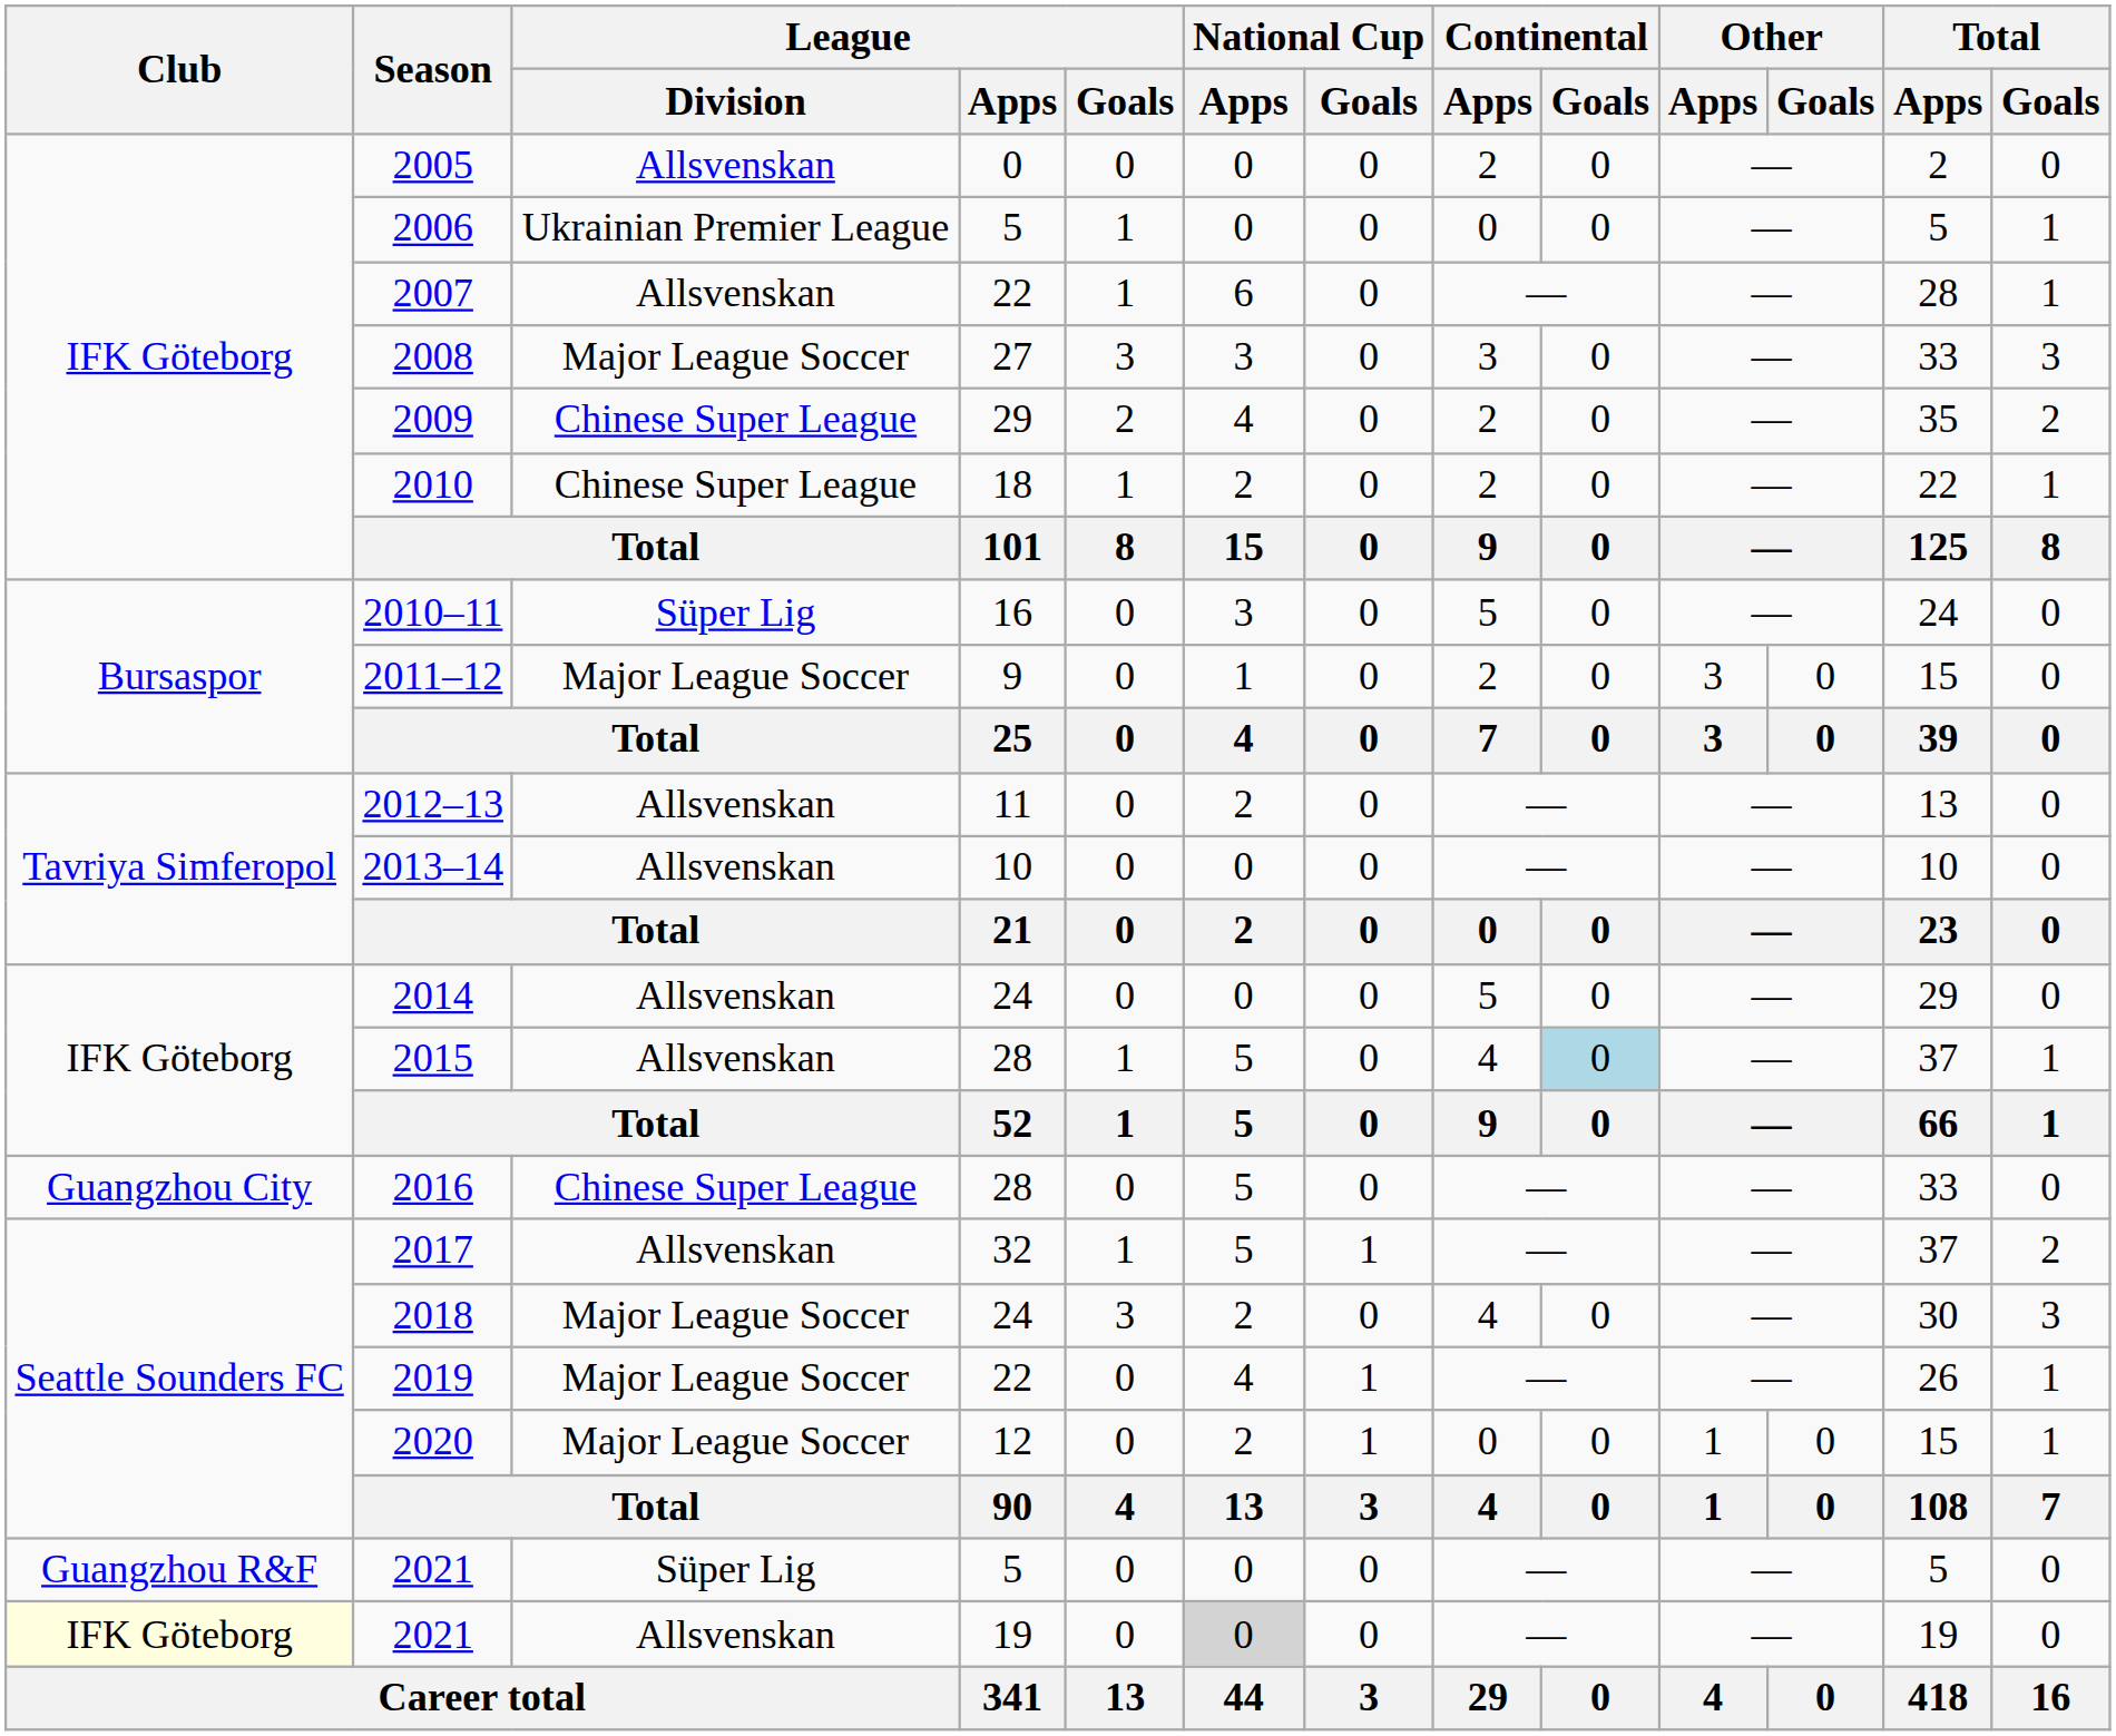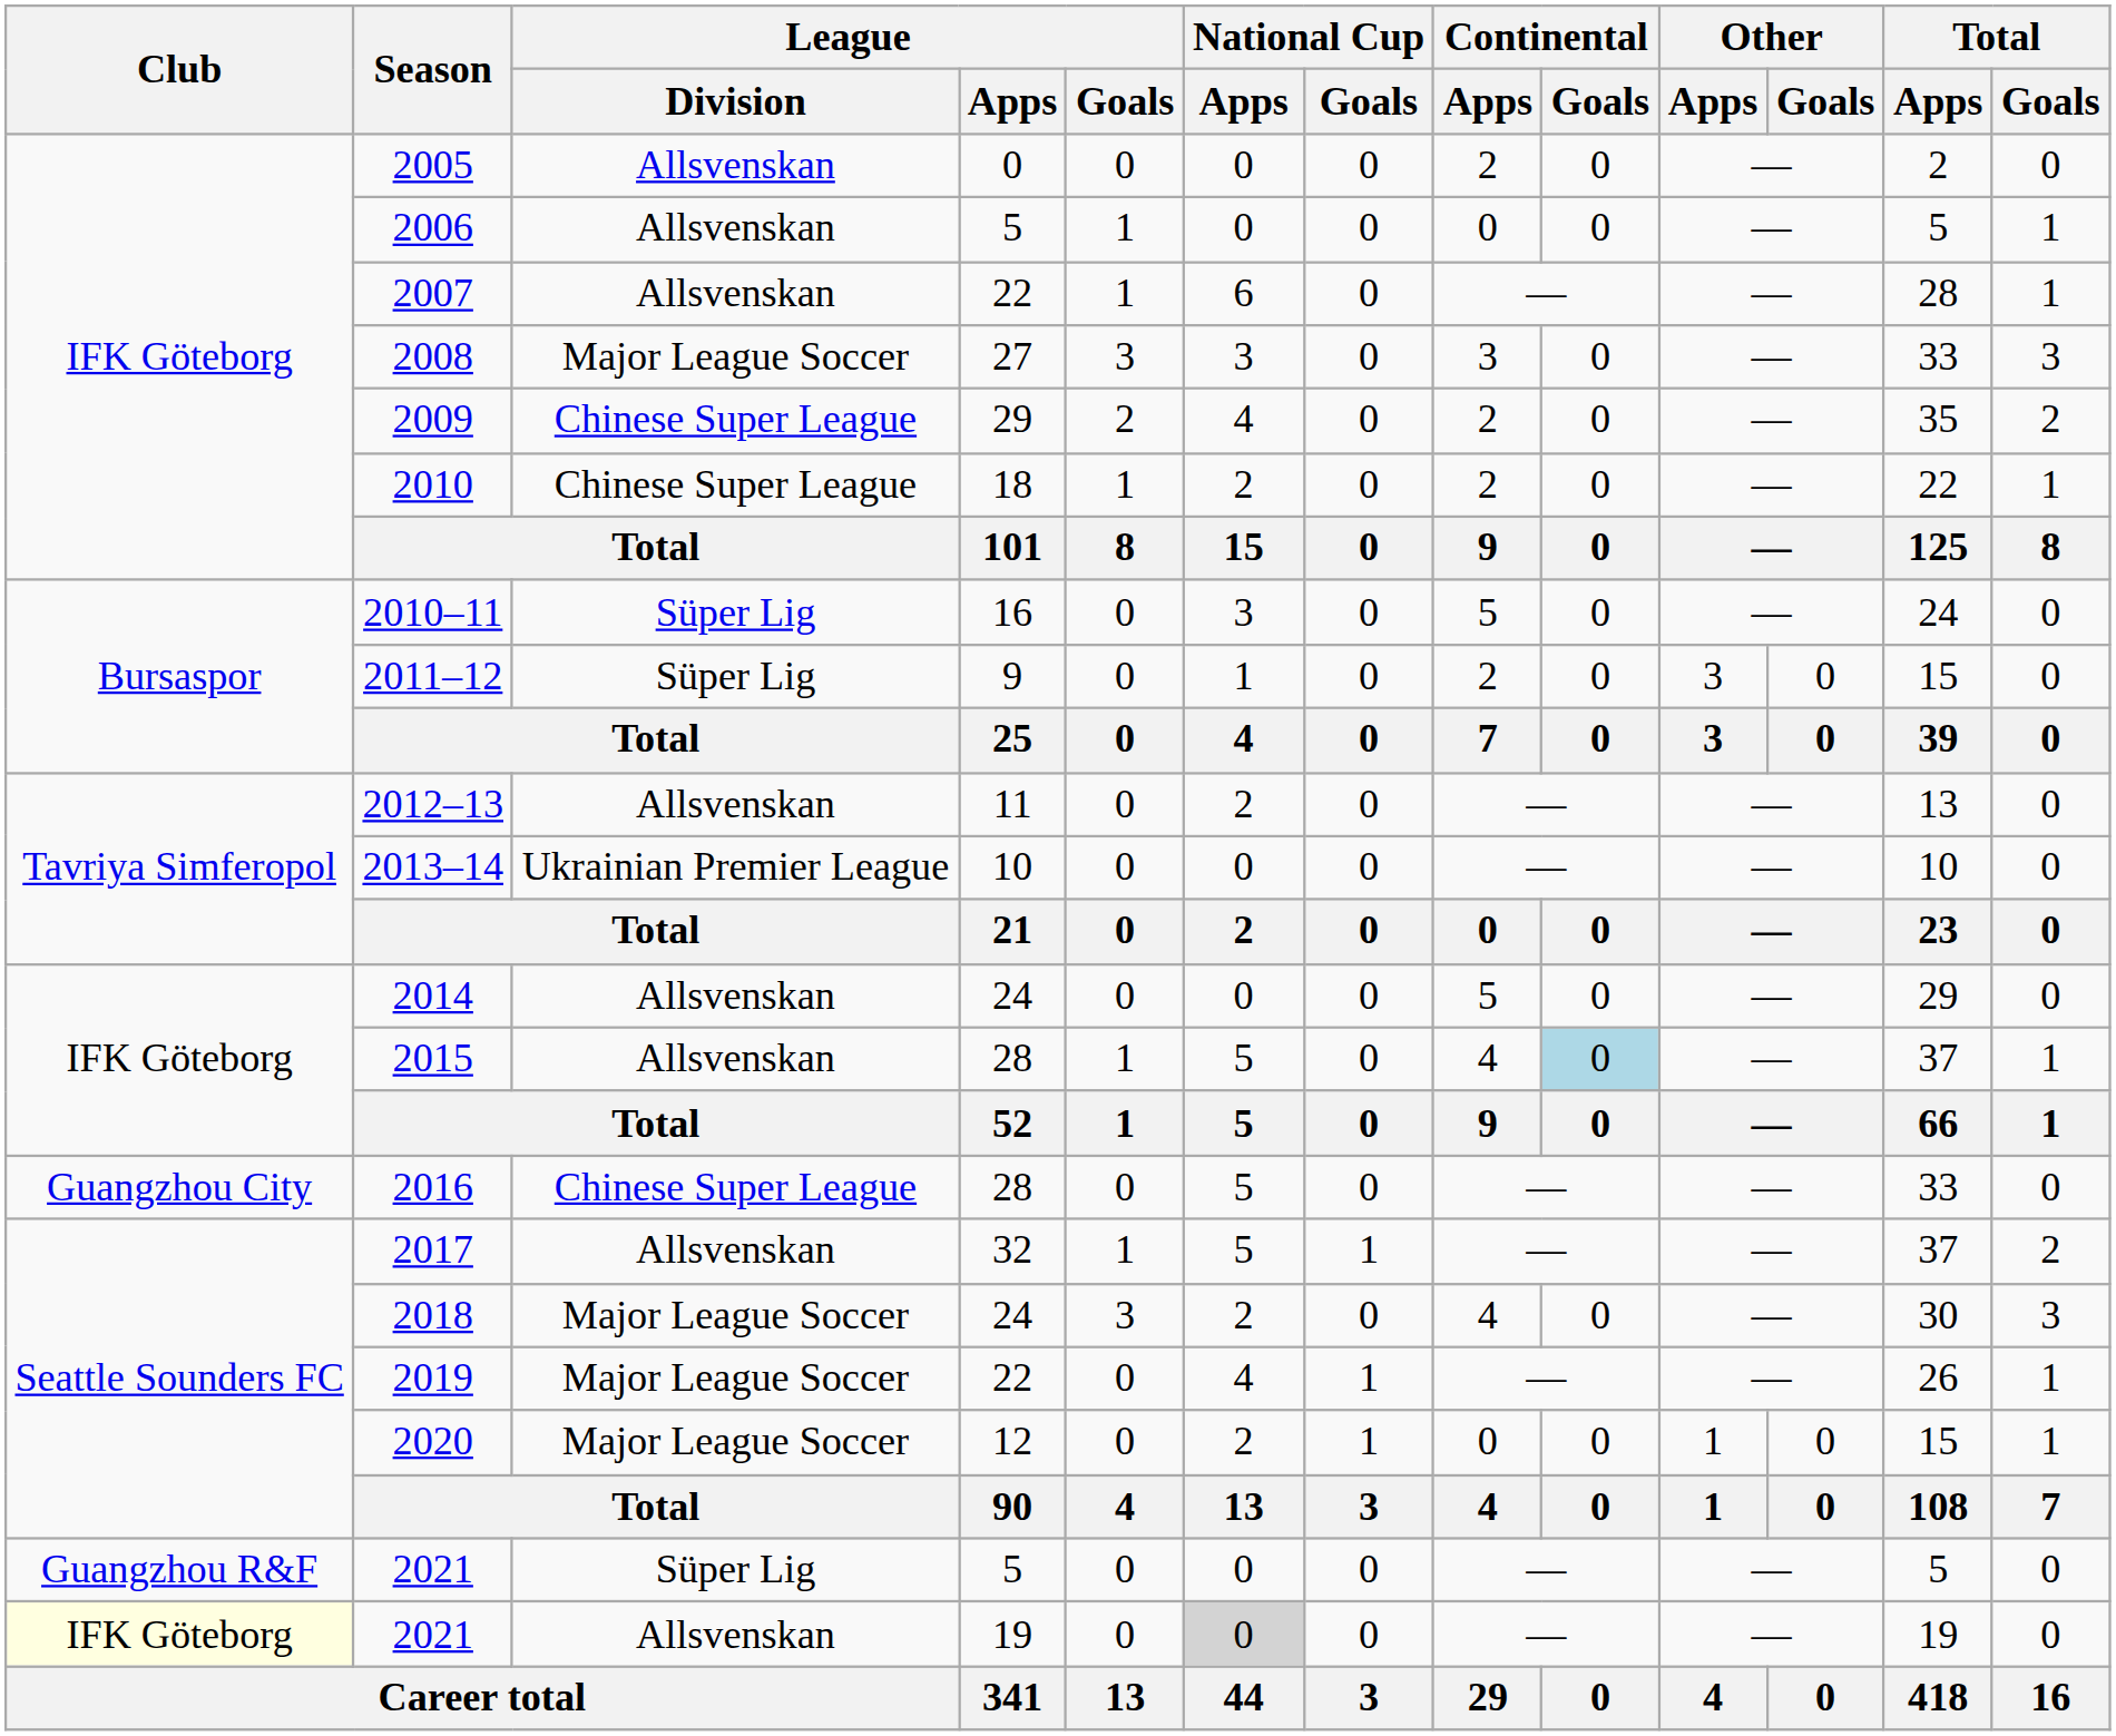 <table class="wikitable" style="text-align: center;">
 <tr>
 <th rowspan="2">Club</th>
 <th rowspan="2">Season</th>
 <th colspan="3">League</th>
 <th colspan="2">National Cup</th>
 <th colspan="2">Continental</th>
 <th colspan="2">Other</th>
 <th colspan="2">Total</th>
 </tr>
 <tr>
 <th>Division</th>
 <th>Apps</th>
 <th>Goals</th>
 <th>Apps</th>
 <th>Goals</th>
 <th>Apps</th>
 <th>Goals</th>
 <th>Apps</th>
 <th>Goals</th>
 <th>Apps</th>
 <th>Goals</th>
 </tr>
 <tr>
 <td rowspan="7"><a href='#'>IFK Göteborg</a></td>
 <td><a href='#'>2005</a></td>
 <td><a href='#'>Allsvenskan</a></td>
 <td>0</td>
 <td>0</td>
 <td>0</td>
 <td>0</td>
 <td>2</td>
 <td>0</td>
 <td colspan="2">—</td>
 <td>2</td>
 <td>0</td>
 </tr>
 <tr>
 <td><a href='#'>2006</a></td>
-<td>Ukrainian Premier League</td>
+<td>Allsvenskan</td>
 <td>5</td>
 <td>1</td>
 <td>0</td>
 <td>0</td>
 <td>0</td>
 <td>0</td>
 <td colspan="2">—</td>
 <td>5</td>
 <td>1</td>
 </tr>
 <tr>
 <td><a href='#'>2007</a></td>
 <td>Allsvenskan</td>
 <td>22</td>
 <td>1</td>
 <td>6</td>
 <td>0</td>
 <td colspan="2">—</td>
 <td colspan="2">—</td>
 <td>28</td>
 <td>1</td>
 </tr>
 <tr>
 <td><a href='#'>2008</a></td>
 <td>Major League Soccer</td>
 <td>27</td>
 <td>3</td>
 <td>3</td>
 <td>0</td>
 <td>3</td>
 <td>0</td>
 <td colspan="2">—</td>
 <td>33</td>
 <td>3</td>
 </tr>
 <tr>
 <td><a href='#'>2009</a></td>
 <td><a href='#'>Chinese Super League</a></td>
 <td>29</td>
 <td>2</td>
 <td>4</td>
 <td>0</td>
 <td>2</td>
 <td>0</td>
 <td colspan="2">—</td>
 <td>35</td>
 <td>2</td>
 </tr>
 <tr>
 <td><a href='#'>2010</a></td>
 <td>Chinese Super League</td>
 <td>18</td>
 <td>1</td>
 <td>2</td>
 <td>0</td>
 <td>2</td>
 <td>0</td>
 <td colspan="2">—</td>
 <td>22</td>
 <td>1</td>
 </tr>
 <tr>
 <th colspan="2">Total</th>
 <th>101</th>
 <th>8</th>
 <th>15</th>
 <th>0</th>
 <th>9</th>
 <th>0</th>
 <th colspan="2">—</th>
 <th>125</th>
 <th>8</th>
 </tr>
 <tr>
 <td rowspan="3"><a href='#'>Bursaspor</a></td>
 <td><a href='#'>2010–11</a></td>
 <td><a href='#'>Süper Lig</a></td>
 <td>16</td>
 <td>0</td>
 <td>3</td>
 <td>0</td>
 <td>5</td>
 <td>0</td>
 <td colspan="2">—</td>
 <td>24</td>
 <td>0</td>
 </tr>
 <tr>
 <td><a href='#'>2011–12</a></td>
-<td>Major League Soccer</td>
+<td>Süper Lig</td>
 <td>9</td>
 <td>0</td>
 <td>1</td>
 <td>0</td>
 <td>2</td>
 <td>0</td>
 <td>3</td>
 <td>0</td>
 <td>15</td>
 <td>0</td>
 </tr>
 <tr>
 <th colspan="2">Total</th>
 <th>25</th>
 <th>0</th>
 <th>4</th>
 <th>0</th>
 <th>7</th>
 <th>0</th>
 <th>3</th>
 <th>0</th>
 <th>39</th>
 <th>0</th>
 </tr>
 <tr>
 <td rowspan="3"><a href='#'>Tavriya Simferopol</a></td>
 <td><a href='#'>2012–13</a></td>
 <td>Allsvenskan</td>
 <td>11</td>
 <td>0</td>
 <td>2</td>
 <td>0</td>
 <td colspan="2">—</td>
 <td colspan="2">—</td>
 <td>13</td>
 <td>0</td>
 </tr>
 <tr>
 <td><a href='#'>2013–14</a></td>
-<td>Allsvenskan</td>
+<td>Ukrainian Premier League</td>
 <td>10</td>
 <td>0</td>
 <td>0</td>
 <td>0</td>
 <td colspan="2">—</td>
 <td colspan="2">—</td>
 <td>10</td>
 <td>0</td>
 </tr>
 <tr>
 <th colspan="2">Total</th>
 <th>21</th>
 <th>0</th>
 <th>2</th>
 <th>0</th>
 <th>0</th>
 <th>0</th>
 <th colspan="2">—</th>
 <th>23</th>
 <th>0</th>
 </tr>
 <tr>
 <td rowspan="3">IFK Göteborg</td>
 <td><a href='#'>2014</a></td>
 <td>Allsvenskan</td>
 <td>24</td>
 <td>0</td>
 <td>0</td>
 <td>0</td>
 <td>5</td>
 <td>0</td>
 <td colspan="2">—</td>
 <td>29</td>
 <td>0</td>
 </tr>
 <tr>
 <td><a href='#'>2015</a></td>
 <td>Allsvenskan</td>
 <td>28</td>
 <td>1</td>
 <td>5</td>
 <td>0</td>
 <td>4</td>
 <td style="background: lightblue;">0</td>
 <td colspan="2">—</td>
 <td>37</td>
 <td>1</td>
 </tr>
 <tr>
 <th colspan="2">Total</th>
 <th>52</th>
 <th>1</th>
 <th>5</th>
 <th>0</th>
 <th>9</th>
 <th>0</th>
 <th colspan="2">—</th>
 <th>66</th>
 <th>1</th>
 </tr>
 <tr>
 <td><a href='#'>Guangzhou City</a></td>
 <td><a href='#'>2016</a></td>
 <td><a href='#'>Chinese Super League</a></td>
 <td>28</td>
 <td>0</td>
 <td>5</td>
 <td>0</td>
 <td colspan="2">—</td>
 <td colspan="2">—</td>
 <td>33</td>
 <td>0</td>
 </tr>
 <tr>
 <td rowspan="5"><a href='#'>Seattle Sounders FC</a></td>
 <td><a href='#'>2017</a></td>
 <td>Allsvenskan</td>
 <td>32</td>
 <td>1</td>
 <td>5</td>
 <td>1</td>
 <td colspan="2">—</td>
 <td colspan="2">—</td>
 <td>37</td>
 <td>2</td>
 </tr>
 <tr>
 <td><a href='#'>2018</a></td>
 <td>Major League Soccer</td>
 <td>24</td>
 <td>3</td>
 <td>2</td>
 <td>0</td>
 <td>4</td>
 <td>0</td>
 <td colspan="2">—</td>
 <td>30</td>
 <td>3</td>
 </tr>
 <tr>
 <td><a href='#'>2019</a></td>
 <td>Major League Soccer</td>
 <td>22</td>
 <td>0</td>
 <td>4</td>
 <td>1</td>
 <td colspan="2">—</td>
 <td colspan="2">—</td>
 <td>26</td>
 <td>1</td>
 </tr>
 <tr>
 <td><a href='#'>2020</a></td>
 <td>Major League Soccer</td>
 <td>12</td>
 <td>0</td>
 <td>2</td>
 <td>1</td>
 <td>0</td>
 <td>0</td>
 <td>1</td>
 <td>0</td>
 <td>15</td>
 <td>1</td>
 </tr>
 <tr>
 <th colspan="2">Total</th>
 <th>90</th>
 <th>4</th>
 <th>13</th>
 <th>3</th>
 <th>4</th>
 <th>0</th>
 <th>1</th>
 <th>0</th>
 <th>108</th>
 <th>7</th>
 </tr>
 <tr>
 <td><a href='#'>Guangzhou R&F</a></td>
 <td><a href='#'>2021</a></td>
 <td>Süper Lig</td>
 <td>5</td>
 <td>0</td>
 <td>0</td>
 <td>0</td>
 <td colspan="2">—</td>
 <td colspan="2">—</td>
 <td>5</td>
 <td>0</td>
 </tr>
 <tr>
 <td style="background: lightyellow;">IFK Göteborg</td>
 <td><a href='#'>2021</a></td>
 <td>Allsvenskan</td>
 <td>19</td>
 <td>0</td>
 <td style="background: lightgrey;">0</td>
 <td>0</td>
 <td colspan="2">—</td>
 <td colspan="2">—</td>
 <td>19</td>
 <td>0</td>
 </tr>
 <tr>
 <th colspan="3">Career total</th>
 <th>341</th>
 <th>13</th>
 <th>44</th>
 <th>3</th>
 <th>29</th>
 <th>0</th>
 <th>4</th>
 <th>0</th>
 <th>418</th>
 <th>16</th>
 </tr>
 </table>
